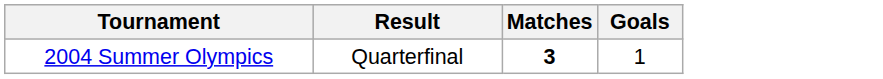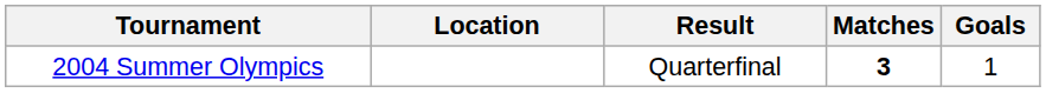 <table class="wikitable collapsible sortable" style="font-size:90%; background:#ffffff;">
 <tr align=center bgcolor=#DDDDDD style="color:black;">
 <th width="200">Tournament</th>
+<th width="125">Location</th>
 <th width="120">Result</th>
 <th width="50">Matches</th>
 <th width="50">Goals</th>
 </tr>
 <tr align=center>
 <td><a href='#'>2004 Summer Olympics</a></td>
+<td></td>
 <td>Quarterfinal</td>
 <td><strong>3</strong></td>
 <td>1</td>
 </tr>
 </table>
